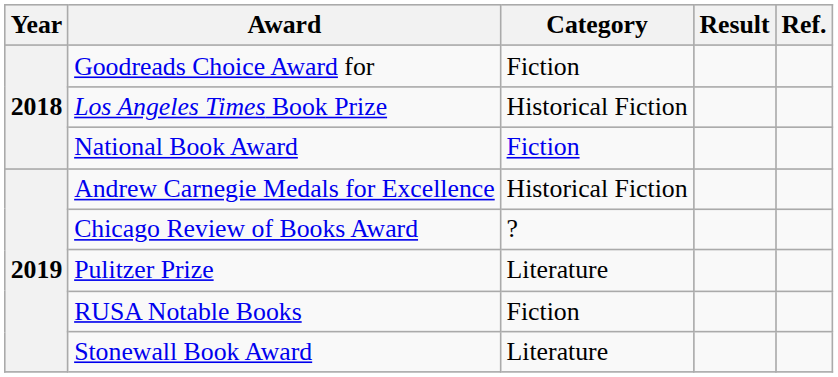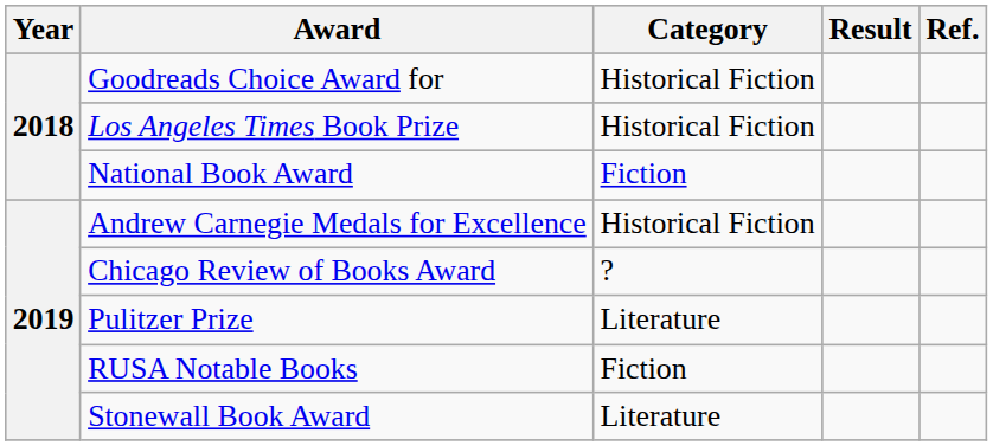 <table class="wikitable sortable">
 <tr>
 <th>Year</th>
 <th>Award</th>
 <th>Category</th>
 <th>Result</th>
 <th>Ref.</th>
 </tr>
 <tr>
 <th rowspan="3">2018</th>
 <td><a href='#'>Goodreads Choice Award</a> for</td>
-<td>Fiction</td>
+<td>Historical Fiction</td>
 <td></td>
 <td></td>
 </tr>
 <tr>
 <td><a href='#'><em>Los Angeles Times</em> Book Prize</a></td>
 <td>Historical Fiction</td>
 <td></td>
 <td></td>
 </tr>
 <tr>
 <td><a href='#'>National Book Award</a></td>
 <td><a href='#'>Fiction</a></td>
 <td></td>
 <td></td>
 </tr>
 <tr>
 <th rowspan="5">2019</th>
 <td><a href='#'>Andrew Carnegie Medals for Excellence</a></td>
 <td>Historical Fiction</td>
 <td></td>
 <td></td>
 </tr>
 <tr>
 <td><a href='#'>Chicago Review of Books Award</a></td>
 <td>?</td>
 <td></td>
 <td></td>
 </tr>
 <tr>
 <td><a href='#'>Pulitzer Prize</a></td>
 <td>Literature</td>
 <td></td>
 <td></td>
 </tr>
 <tr>
 <td><a href='#'>RUSA Notable Books</a></td>
 <td>Fiction</td>
 <td></td>
 <td></td>
 </tr>
 <tr>
 <td><a href='#'>Stonewall Book Award</a></td>
 <td>Literature</td>
 <td></td>
 <td></td>
 </tr>
 </table>
